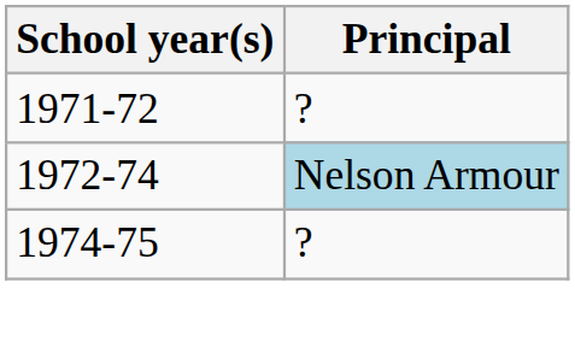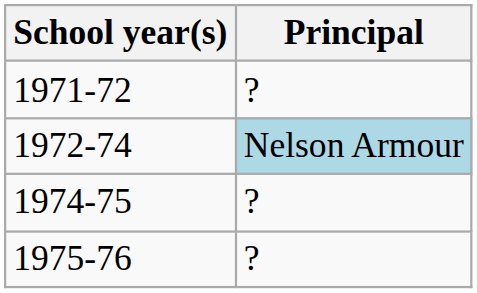 <table class="wikitable">
 <tr>
 <th>School year(s)</th>
 <th>Principal</th>
 </tr>
 <tr>
 <td>1971-72</td>
 <td>?</td>
 </tr>
 <tr>
 <td>1972-74</td>
 <td style="background: lightblue;">Nelson Armour</td>
 </tr>
 <tr>
 <td>1974-75</td>
 <td>?</td>
 </tr>
+<tr>
+<td>1975-76</td>
+<td>?</td>
+</tr>
 </table>
